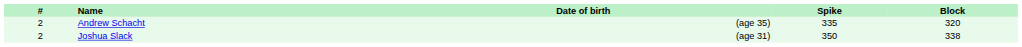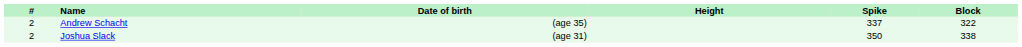 <table border=0 cellpadding=2 cellspacing=0  |- bgcolor=#FFECCE style="text-align:center; font-size:90%;" width=100%>
 <tr bgcolor=#BBF0C9>
 <th width=5%>#</th>
 <th width=22% align=left>Name</th>
 <th width=26%>Date of birth</th>
+<th width=22%>Height</th>
 <th width=8%>Spike</th>
 <th width=9%>Block</th>
 </tr>
 <tr bgcolor=#E7FAEC>
 <td>2</td>
 <td align=left><a href='#'>Andrew Schacht</a></td>
 <td align=right> (age 35)</td>
-<td>335</td>
-<td>320</td>
+<td></td>
+<td>337</td>
+<td>322</td>
 </tr>
 <tr bgcolor=#E7FAEC>
 <td>2</td>
 <td align=left><a href='#'>Joshua Slack</a></td>
 <td align=right> (age 31)</td>
+<td></td>
 <td>350</td>
 <td>338</td>
 </tr>
 </table>
